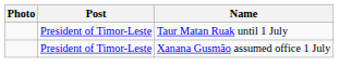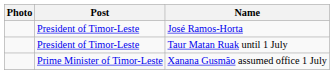 <table class="wikitable">
 <tr>
 <th>Photo</th>
 <th>Post</th>
 <th>Name</th>
 </tr>
 <tr>
 <td></td>
 <td><a href='#'>President of Timor-Leste</a></td>
+<td><a href='#'>José Ramos-Horta</a></td>
+</tr>
+<tr>
+<td></td>
+<td><a href='#'>President of Timor-Leste</a></td>
 <td><a href='#'>Taur Matan Ruak</a> until 1 July</td>
 </tr>
 <tr>
 <td></td>
-<td><a href='#'>President of Timor-Leste</a></td>
+<td><a href='#'>Prime Minister of Timor-Leste</a></td>
 <td><a href='#'>Xanana Gusmão</a> assumed office 1 July</td>
 </tr>
 </table>
